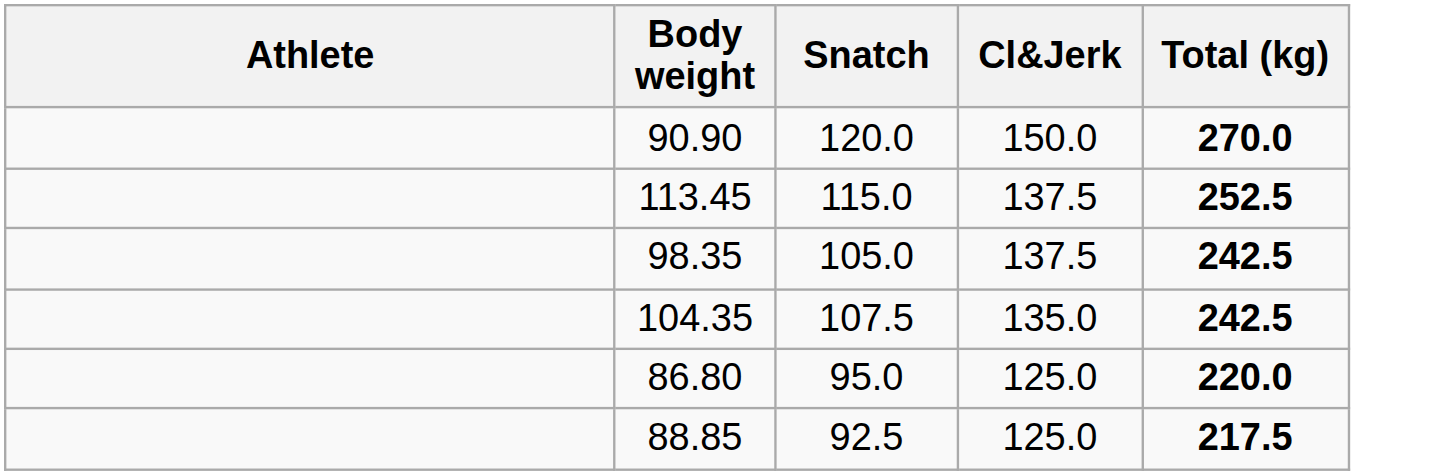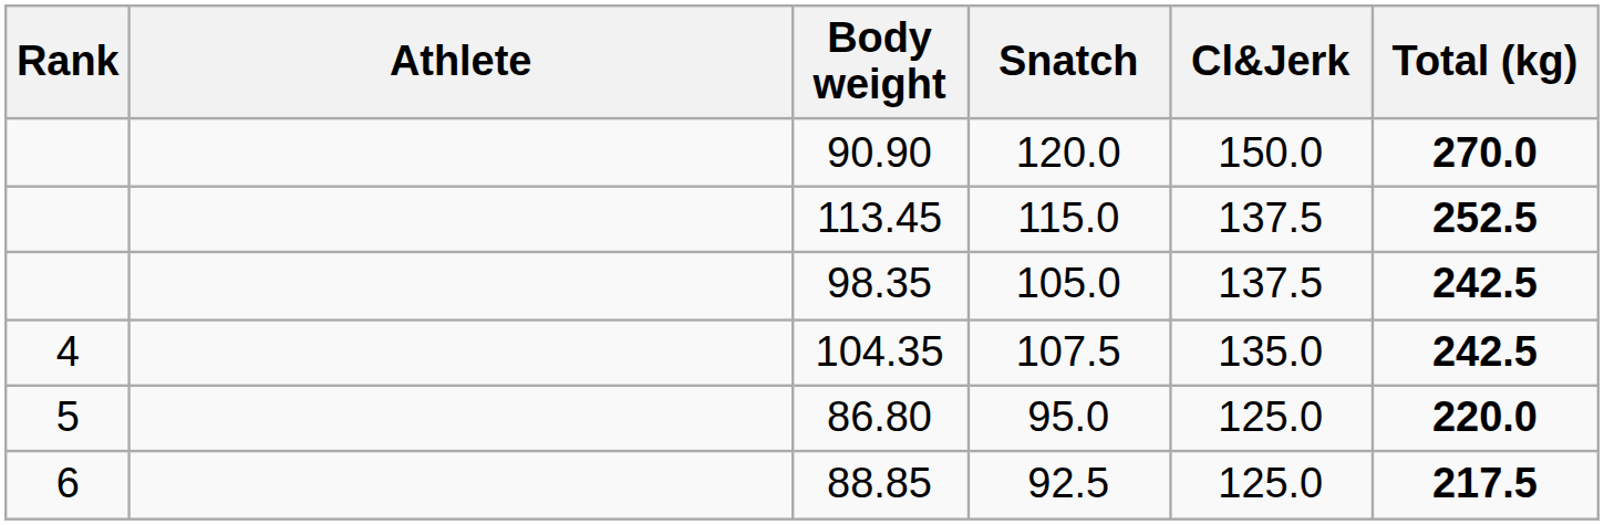 <table class = "wikitable" style="text-align:center;">
 <tr>
+<th width=40>Rank</th>
 <th width=250>Athlete</th>
 <th width=60>Body weight</th>
 <th width=70>Snatch</th>
 <th width=70>Cl&Jerk</th>
 <th width=80>Total (kg)</th>
 </tr>
 <tr>
+<td></td>
 <td align=left></td>
 <td>90.90</td>
 <td>120.0</td>
 <td>150.0</td>
 <td><strong>270.0</strong></td>
 </tr>
 <tr>
+<td></td>
 <td align=left></td>
 <td>113.45</td>
 <td>115.0</td>
 <td>137.5</td>
 <td><strong>252.5</strong></td>
 </tr>
 <tr>
+<td></td>
 <td align=left></td>
 <td>98.35</td>
 <td>105.0</td>
 <td>137.5</td>
 <td><strong>242.5</strong></td>
 </tr>
 <tr>
+<td>4</td>
 <td align=left></td>
 <td>104.35</td>
 <td>107.5</td>
 <td>135.0</td>
 <td><strong>242.5</strong></td>
 </tr>
 <tr>
+<td>5</td>
 <td align=left></td>
 <td>86.80</td>
 <td>95.0</td>
 <td>125.0</td>
 <td><strong>220.0</strong></td>
 </tr>
 <tr>
+<td>6</td>
 <td align=left></td>
 <td>88.85</td>
 <td>92.5</td>
 <td>125.0</td>
 <td><strong>217.5</strong></td>
 </tr>
 </table>
